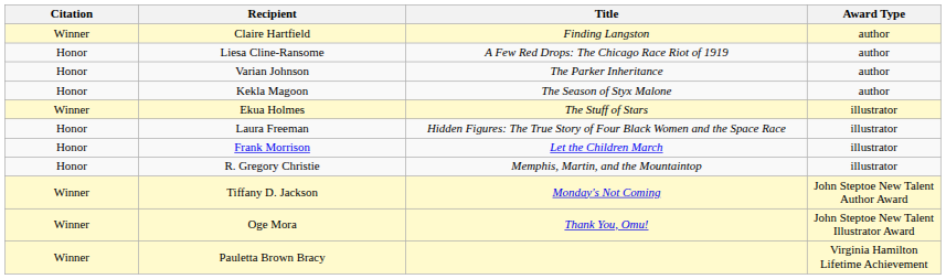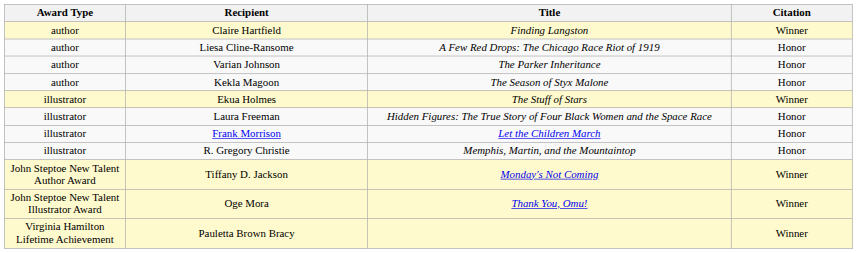 <table class="sortable wikitable" style="text-align: center">
 <tr>
-<th width="10%">Citation</th>
+<th width="10%">Award Type</th>
 <th width="20%">Recipient</th>
 <th width="30%">Title</th>
-<th width="10%">Award Type</th>
+<th width="10%">Citation</th>
 </tr>
 <tr style="background:LemonChiffon; color:black">
-<td>Winner</td>
+<td>author</td>
 <td>Claire Hartfield</td>
 <td><em>Finding Langston</em></td>
-<td>author</td>
+<td>Winner</td>
 </tr>
 <tr>
-<td>Honor</td>
+<td>author</td>
 <td>Liesa Cline-Ransome</td>
 <td><em>A Few Red Drops: The Chicago Race Riot of 1919</em></td>
-<td>author</td>
+<td>Honor</td>
 </tr>
 <tr>
-<td>Honor</td>
+<td>author</td>
 <td>Varian Johnson</td>
 <td><em>The Parker Inheritance</em></td>
-<td>author</td>
+<td>Honor</td>
 </tr>
 <tr>
-<td>Honor</td>
+<td>author</td>
 <td>Kekla Magoon</td>
 <td><em>The Season of Styx Malone</em></td>
-<td>author</td>
+<td>Honor</td>
 </tr>
 <tr style="background:LemonChiffon; color:black">
-<td>Winner</td>
+<td>illustrator</td>
 <td>Ekua Holmes</td>
 <td><em>The Stuff of Stars</em></td>
-<td>illustrator</td>
+<td>Winner</td>
 </tr>
 <tr>
-<td>Honor</td>
+<td>illustrator</td>
 <td>Laura Freeman</td>
 <td><em>Hidden Figures: The True Story of Four Black Women and the Space Race</em></td>
-<td>illustrator</td>
+<td>Honor</td>
 </tr>
 <tr>
-<td>Honor</td>
+<td>illustrator</td>
 <td><a href='#'>Frank Morrison</a></td>
 <td><em><a href='#'>Let the Children March</a></em></td>
-<td>illustrator</td>
+<td>Honor</td>
 </tr>
 <tr>
-<td>Honor</td>
+<td>illustrator</td>
 <td>R. Gregory Christie</td>
 <td><em>Memphis, Martin, and the Mountaintop</em></td>
-<td>illustrator</td>
+<td>Honor</td>
 </tr>
 <tr style="background:LemonChiffon; color:black">
-<td>Winner</td>
+<td>John Steptoe New Talent Author Award</td>
 <td>Tiffany D. Jackson</td>
 <td><em><a href='#'>Monday's Not Coming</a></em></td>
-<td>John Steptoe New Talent Author Award</td>
+<td>Winner</td>
 </tr>
 <tr style="background:LemonChiffon; color:black">
-<td>Winner</td>
+<td>John Steptoe New Talent Illustrator Award</td>
 <td>Oge Mora</td>
 <td><em><a href='#'>Thank You, Omu!</a></em></td>
-<td>John Steptoe New Talent Illustrator Award</td>
+<td>Winner</td>
 </tr>
 <tr style="background:LemonChiffon; color:black">
-<td>Winner</td>
+<td>Virginia Hamilton Lifetime Achievement</td>
 <td>Pauletta Brown Bracy</td>
 <td></td>
-<td>Virginia Hamilton Lifetime Achievement</td>
+<td>Winner</td>
 </tr>
 </table>
